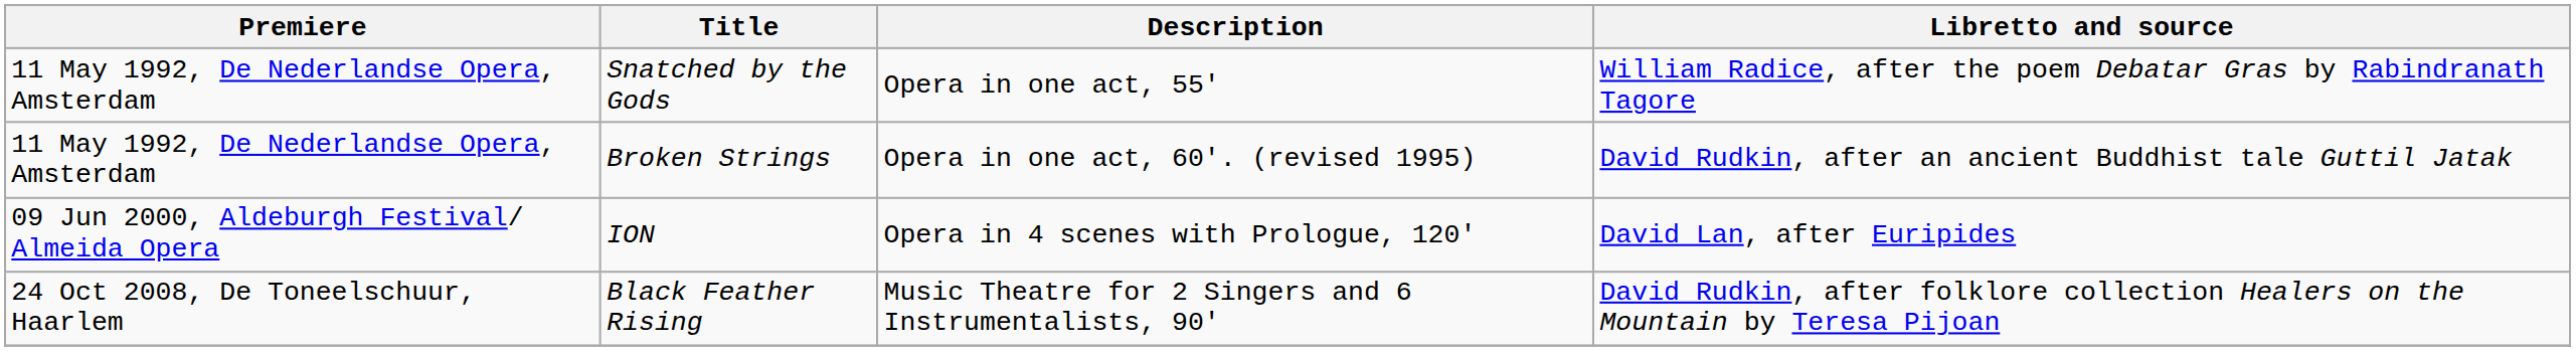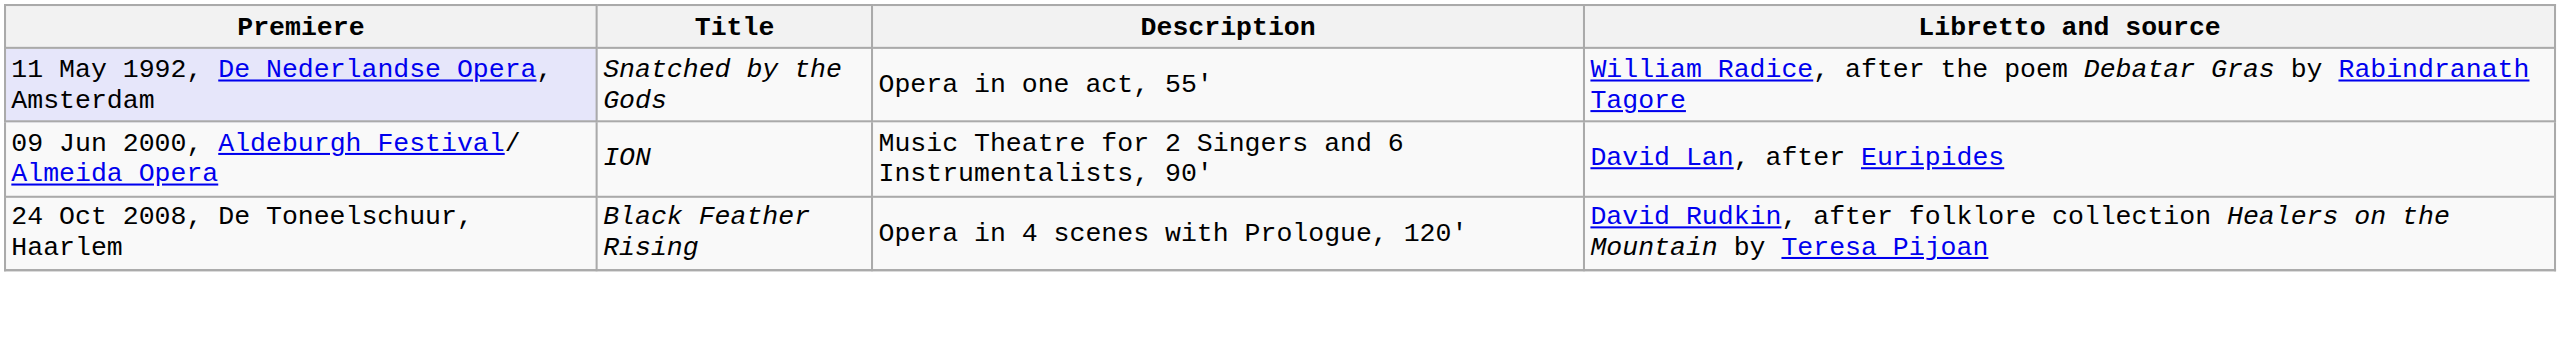 <table class="wikitable sortable">
 <tr>
 <th>Premiere</th>
 <th>Title</th>
 <th class=unsortable>Description</th>
 <th class=unsortable>Libretto and source</th>
 </tr>
 <tr>
-<td>11 May 1992, <a href='#'>De Nederlandse Opera</a>, Amsterdam</td>
+<td style="background: lavender;">11 May 1992, <a href='#'>De Nederlandse Opera</a>, Amsterdam</td>
 <td><em>Snatched by the Gods</em></td>
 <td>Opera in one act, 55'</td>
 <td><a href='#'>William Radice</a>, after the poem <em>Debatar Gras</em> by <a href='#'>Rabindranath Tagore</a></td>
 </tr>
 <tr>
-<td>11 May 1992, <a href='#'>De Nederlandse Opera</a>, Amsterdam</td>
-<td><em>Broken Strings</em></td>
-<td>Opera in one act, 60'. (revised 1995)</td>
-<td><a href='#'>David Rudkin</a>, after an ancient Buddhist tale <em>Guttil Jatak</em></td>
-</tr>
-<tr>
 <td>09 Jun 2000, <a href='#'>Aldeburgh Festival</a>/ <a href='#'>Almeida Opera</a></td>
 <td><em>ION</em></td>
-<td>Opera in 4 scenes with Prologue, 120'</td>
+<td>Music Theatre for 2 Singers and 6 Instrumentalists, 90'</td>
 <td><a href='#'>David Lan</a>, after <a href='#'>Euripides</a></td>
 </tr>
 <tr>
 <td>24 Oct 2008, De Toneelschuur, Haarlem</td>
 <td><em>Black Feather Rising</em></td>
-<td>Music Theatre for 2 Singers and 6 Instrumentalists, 90'</td>
+<td>Opera in 4 scenes with Prologue, 120'</td>
 <td><a href='#'>David Rudkin</a>, after folklore collection <em>Healers on the Mountain</em> by <a href='#'>Teresa Pijoan</a></td>
 </tr>
 <tr>
 </tr>
 </table>
